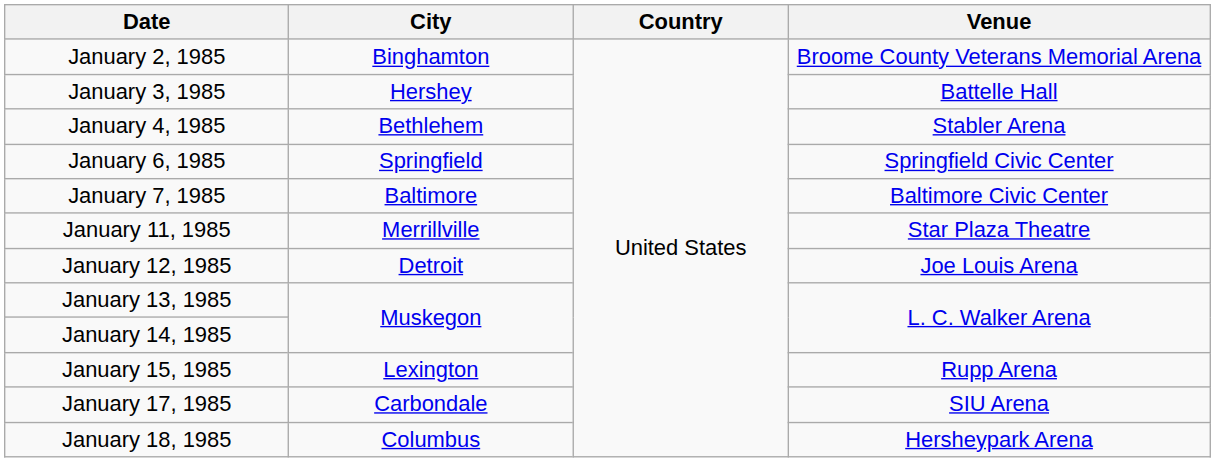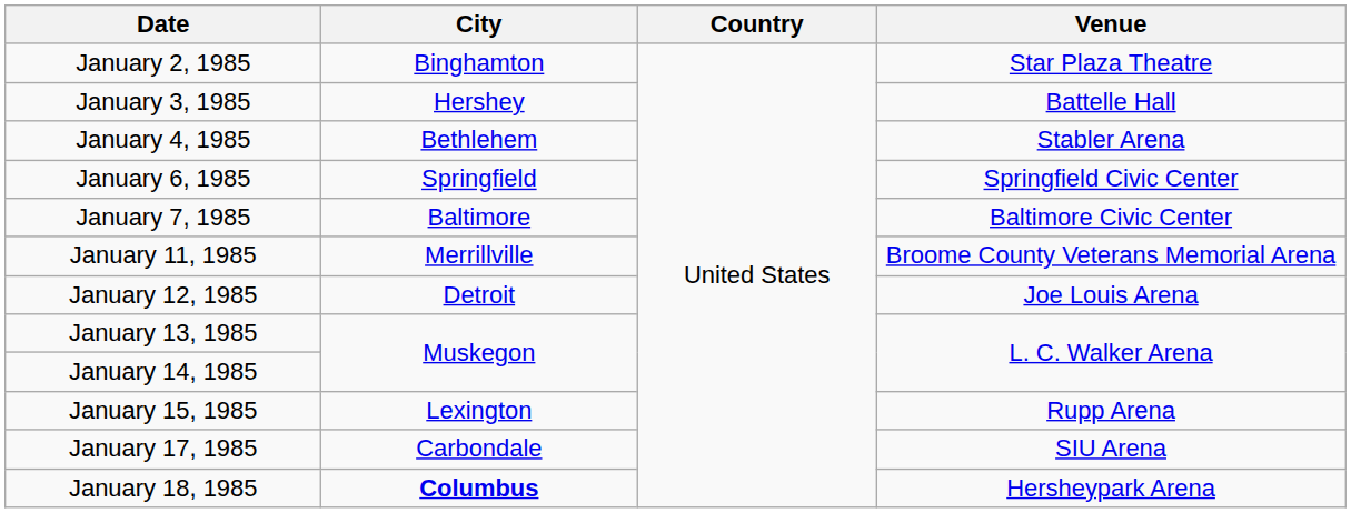 <table class="wikitable" style="text-align:center;">
 <tr>
 <th width="200">Date</th>
 <th width="200">City</th>
 <th width="150">Country</th>
 <th width="300">Venue</th>
 </tr>
 <tr>
 <td>January 2, 1985</td>
 <td><a href='#'>Binghamton</a></td>
 <td rowspan="12">United States</td>
-<td><a href='#'>Broome County Veterans Memorial Arena</a></td>
+<td><a href='#'>Star Plaza Theatre</a></td>
 </tr>
 <tr>
 <td>January 3, 1985</td>
 <td><a href='#'>Hershey</a></td>
 <td><a href='#'>Battelle Hall</a></td>
 </tr>
 <tr>
 <td>January 4, 1985</td>
 <td><a href='#'>Bethlehem</a></td>
 <td><a href='#'>Stabler Arena</a></td>
 </tr>
 <tr>
 <td>January 6, 1985</td>
 <td><a href='#'>Springfield</a></td>
 <td><a href='#'>Springfield Civic Center</a></td>
 </tr>
 <tr>
 <td>January 7, 1985</td>
 <td><a href='#'>Baltimore</a></td>
 <td><a href='#'>Baltimore Civic Center</a></td>
 </tr>
 <tr>
 <td>January 11, 1985</td>
 <td><a href='#'>Merrillville</a></td>
-<td><a href='#'>Star Plaza Theatre</a></td>
+<td><a href='#'>Broome County Veterans Memorial Arena</a></td>
 </tr>
 <tr>
 <td>January 12, 1985</td>
 <td><a href='#'>Detroit</a></td>
 <td><a href='#'>Joe Louis Arena</a></td>
 </tr>
 <tr>
 <td>January 13, 1985</td>
 <td rowspan="2"><a href='#'>Muskegon</a></td>
 <td rowspan="2"><a href='#'>L. C. Walker Arena</a></td>
 </tr>
 <tr>
 <td>January 14, 1985</td>
 </tr>
 <tr>
 <td>January 15, 1985</td>
 <td><a href='#'>Lexington</a></td>
 <td><a href='#'>Rupp Arena</a></td>
 </tr>
 <tr>
 <td>January 17, 1985</td>
 <td><a href='#'>Carbondale</a></td>
 <td><a href='#'>SIU Arena</a></td>
 </tr>
 <tr>
 <td>January 18, 1985</td>
-<td><a href='#'>Columbus</a></td>
+<td><strong><a href='#'>Columbus</a></strong></td>
 <td><a href='#'>Hersheypark Arena</a></td>
 </tr>
 </table>
